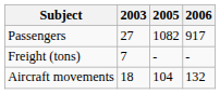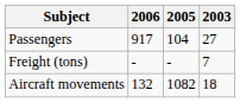 <table class="wikitable">
 <tr>
 <th>Subject</th>
+<th>2006</th>
+<th>2005</th>
 <th>2003</th>
-<th>2005</th>
-<th>2006</th>
 </tr>
 <tr>
 <td>Passengers</td>
+<td>917</td>
+<td>104</td>
 <td>27</td>
-<td>1082</td>
-<td>917</td>
 </tr>
 <tr>
 <td>Freight (tons)</td>
-<td>7</td>
 <td>-</td>
 <td>-</td>
+<td>7</td>
 </tr>
 <tr>
 <td>Aircraft movements</td>
+<td>132</td>
+<td>1082</td>
 <td>18</td>
-<td>104</td>
-<td>132</td>
 </tr>
 </table>
